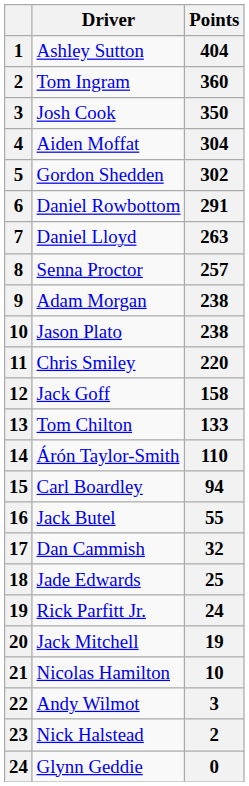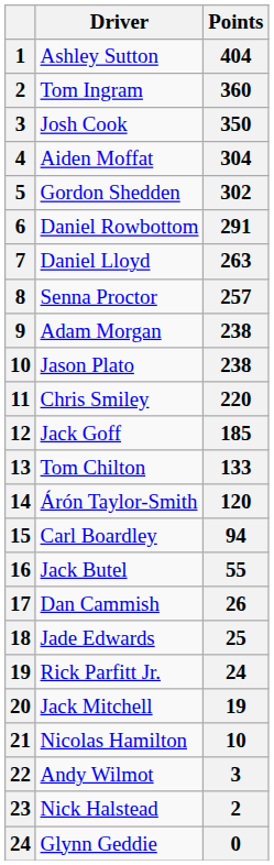 <table class="wikitable" style="font-size:95%">
 <tr>
 <th></th>
 <th>Driver</th>
 <th>Points</th>
 </tr>
 <tr>
 <th align="center">1</th>
 <td><a href='#'>Ashley Sutton</a></td>
 <th align="left">404</th>
 </tr>
 <tr>
 <th align="center">2</th>
 <td><a href='#'>Tom Ingram</a></td>
 <th align="left">360</th>
 </tr>
 <tr>
 <th align="center">3</th>
 <td><a href='#'>Josh Cook</a></td>
 <th align="left">350</th>
 </tr>
 <tr>
 <th align="center">4</th>
 <td><a href='#'>Aiden Moffat</a></td>
 <th align="left">304</th>
 </tr>
 <tr>
 <th align="center">5</th>
 <td><a href='#'>Gordon Shedden</a></td>
 <th align="left">302</th>
 </tr>
 <tr>
 <th align="center">6</th>
 <td nowrap><a href='#'>Daniel Rowbottom</a></td>
 <th align="left">291</th>
 </tr>
 <tr>
 <th align="center">7</th>
 <td><a href='#'>Daniel Lloyd</a></td>
 <th align="left">263</th>
 </tr>
 <tr>
 <th align="center">8</th>
 <td><a href='#'>Senna Proctor</a></td>
 <th align="left">257</th>
 </tr>
 <tr>
 <th align="center">9</th>
 <td><a href='#'>Adam Morgan</a></td>
 <th align="left">238</th>
 </tr>
 <tr>
 <th align="center">10</th>
 <td><a href='#'>Jason Plato</a></td>
 <th align="left">238</th>
 </tr>
 <tr>
 <th align="center">11</th>
 <td><a href='#'>Chris Smiley</a></td>
 <th align="left">220</th>
 </tr>
 <tr>
 <th align="center">12</th>
 <td><a href='#'>Jack Goff</a></td>
-<th align="left">158</th>
+<th align="left">185</th>
 </tr>
 <tr>
 <th align="center">13</th>
 <td><a href='#'>Tom Chilton</a></td>
 <th align="left">133</th>
 </tr>
 <tr>
 <th align="center">14</th>
 <td><a href='#'>Árón Taylor-Smith</a></td>
-<th align="left">110</th>
+<th align="left">120</th>
 </tr>
 <tr>
 <th align="center">15</th>
 <td><a href='#'>Carl Boardley</a></td>
 <th align="left">94</th>
 </tr>
 <tr>
 <th align="center">16</th>
 <td><a href='#'>Jack Butel</a></td>
 <th align="left">55</th>
 </tr>
 <tr>
 <th align="center">17</th>
 <td><a href='#'>Dan Cammish</a></td>
-<th align="left">32</th>
+<th align="left">26</th>
 </tr>
 <tr>
 <th align="center">18</th>
 <td><a href='#'>Jade Edwards</a></td>
 <th align="left">25</th>
 </tr>
 <tr>
 <th align="center">19</th>
 <td><a href='#'>Rick Parfitt Jr.</a></td>
 <th align="left">24</th>
 </tr>
 <tr>
 <th align="center">20</th>
 <td><a href='#'>Jack Mitchell</a></td>
 <th align="left">19</th>
 </tr>
 <tr>
 <th align="center">21</th>
 <td><a href='#'>Nicolas Hamilton</a></td>
 <th align="left">10</th>
 </tr>
 <tr>
 <th align="center">22</th>
 <td><a href='#'>Andy Wilmot</a></td>
 <th align="left">3</th>
 </tr>
 <tr>
 <th align="center">23</th>
 <td><a href='#'>Nick Halstead</a></td>
 <th align="left">2</th>
 </tr>
 <tr>
 <th align="center">24</th>
 <td><a href='#'>Glynn Geddie</a></td>
 <th align="left">0</th>
 </tr>
 </table>
